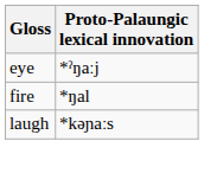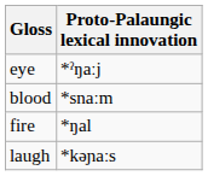 <table class="wikitable">
 <tr>
 <th>Gloss</th>
 <th>Proto-Palaungic <br>lexical innovation</th>
 </tr>
 <tr>
 <td>eye</td>
 <td>*ˀŋaːj</td>
 </tr>
 <tr>
+<td>blood</td>
+<td>*snaːm</td>
+</tr>
+<tr>
 <td>fire</td>
 <td>*ŋal</td>
 </tr>
 <tr>
 <td>laugh</td>
 <td>*kəɲaːs</td>
 </tr>
 </table>
